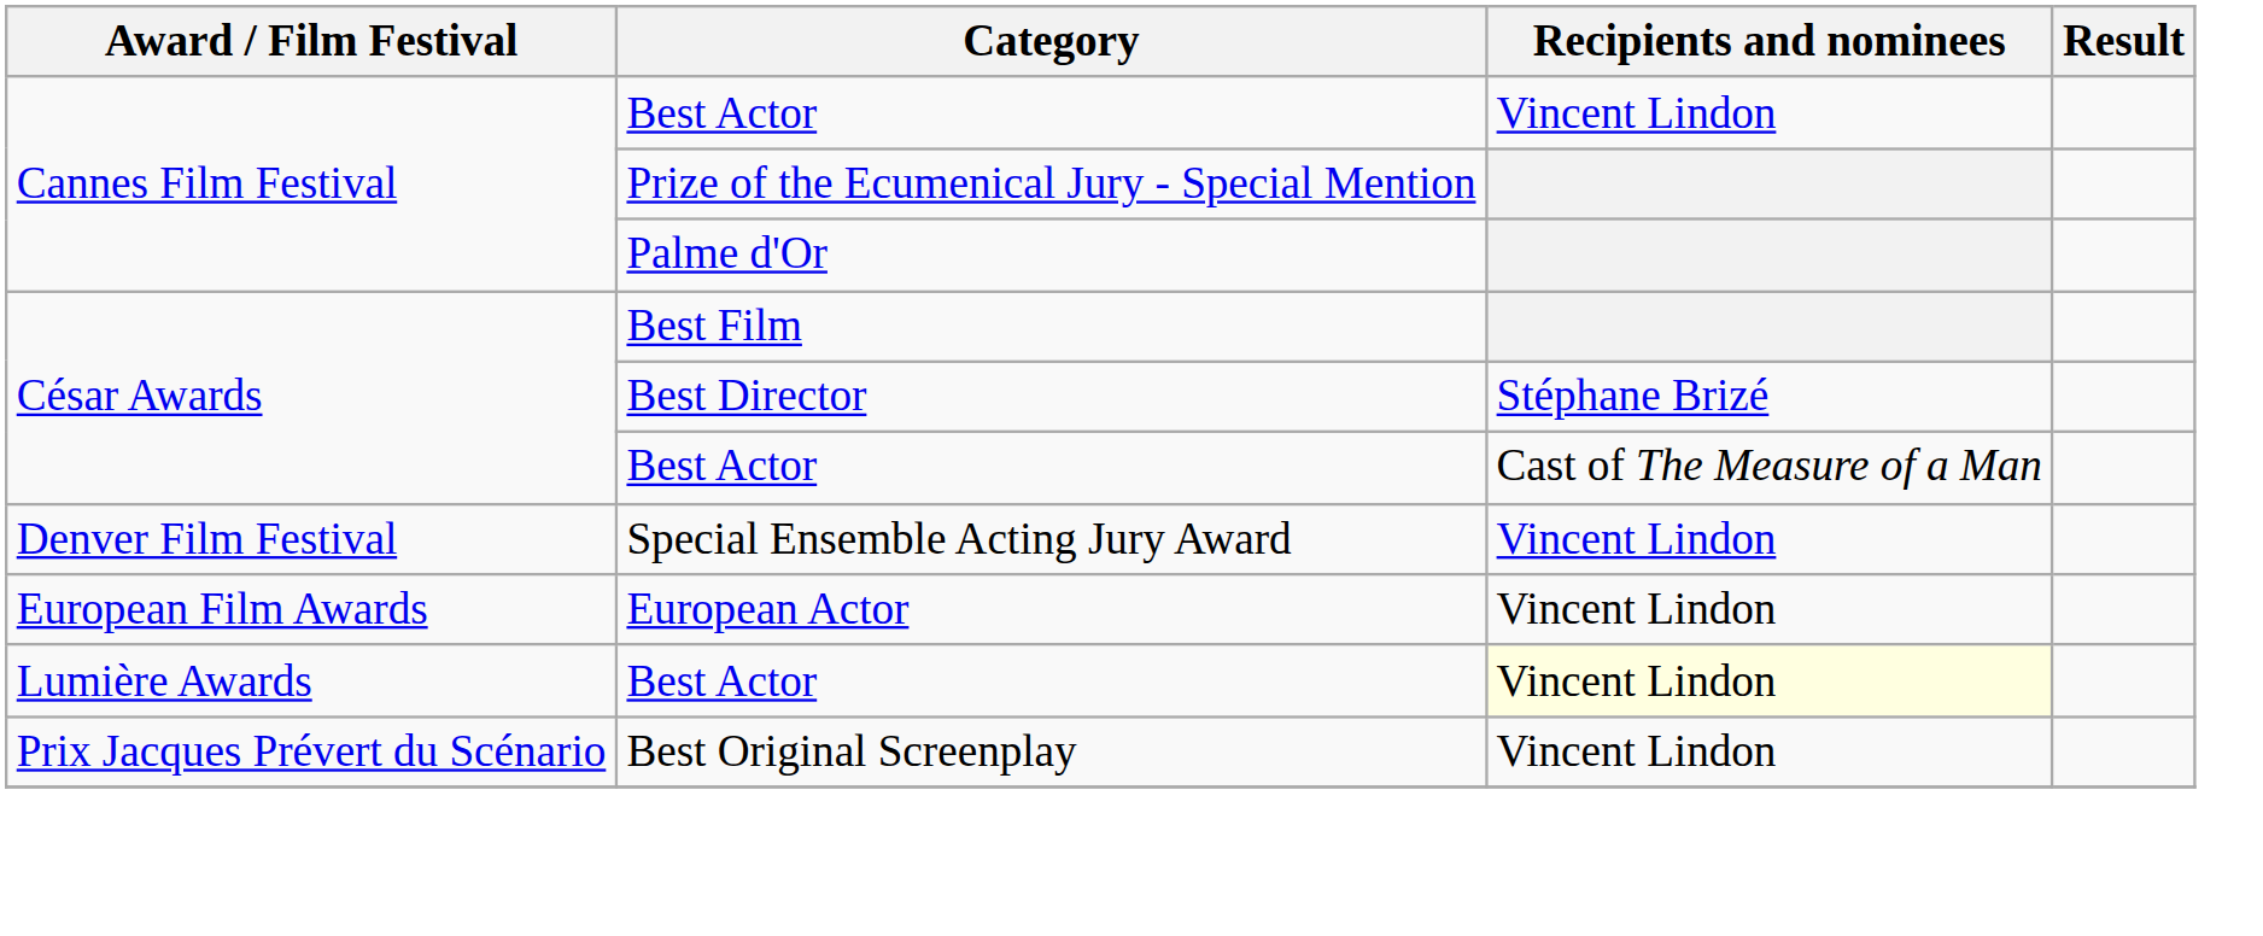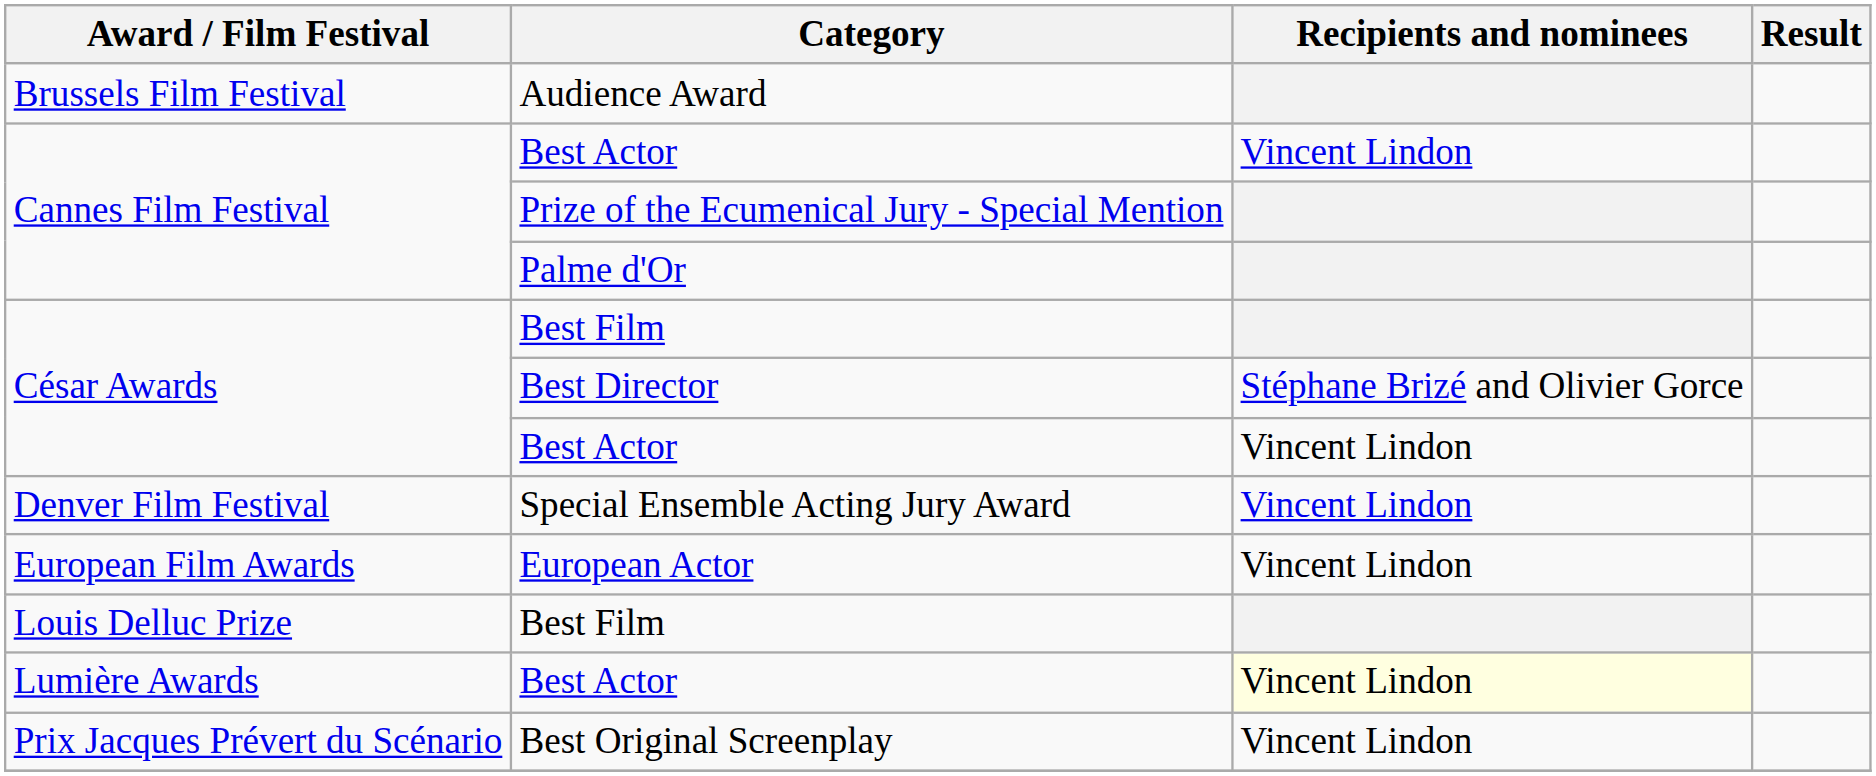 <table class="wikitable plainrowheaders sortable">
 <tr style="background:#ccc; text-align:center;">
 <th scope="col">Award / Film Festival</th>
 <th scope="col">Category</th>
 <th scope="col">Recipients and nominees</th>
 <th scope="col">Result</th>
+</tr>
+<tr>
+<td><a href='#'>Brussels Film Festival</a></td>
+<td>Audience Award</td>
+<th></th>
+<td></td>
 </tr>
 <tr>
 <td rowspan=3><a href='#'>Cannes Film Festival</a></td>
 <td><a href='#'>Best Actor</a></td>
 <td><a href='#'>Vincent Lindon</a></td>
 <td></td>
 </tr>
 <tr>
 <td><a href='#'>Prize of the Ecumenical Jury - Special Mention</a></td>
 <th></th>
 <td></td>
 </tr>
 <tr>
 <td><a href='#'>Palme d'Or</a></td>
 <th></th>
 <td></td>
 </tr>
 <tr>
 <td rowspan=3><a href='#'>César Awards</a></td>
 <td><a href='#'>Best Film</a></td>
 <th></th>
 <td></td>
 </tr>
 <tr>
 <td><a href='#'>Best Director</a></td>
-<td><a href='#'>Stéphane Brizé</a></td>
+<td><a href='#'>Stéphane Brizé</a> and Olivier Gorce</td>
 <td></td>
 </tr>
 <tr>
 <td><a href='#'>Best Actor</a></td>
-<td>Cast of <em>The Measure of a Man</em></td>
+<td>Vincent Lindon</td>
 <td></td>
 </tr>
 <tr>
 <td><a href='#'>Denver Film Festival</a></td>
 <td>Special Ensemble Acting Jury Award</td>
 <td><a href='#'>Vincent Lindon</a></td>
 <td></td>
 </tr>
 <tr>
 <td><a href='#'>European Film Awards</a></td>
 <td><a href='#'>European Actor</a></td>
 <td>Vincent Lindon</td>
+<td></td>
+</tr>
+<tr>
+<td><a href='#'>Louis Delluc Prize</a></td>
+<td>Best Film</td>
+<th></th>
 <td></td>
 </tr>
 <tr>
 <td><a href='#'>Lumière Awards</a></td>
 <td><a href='#'>Best Actor</a></td>
 <td style="background: lightyellow;">Vincent Lindon</td>
 <td></td>
 </tr>
 <tr>
 <td><a href='#'>Prix Jacques Prévert du Scénario</a></td>
 <td>Best Original Screenplay</td>
 <td>Vincent Lindon</td>
 <td></td>
 </tr>
 <tr>
 </tr>
 </table>
